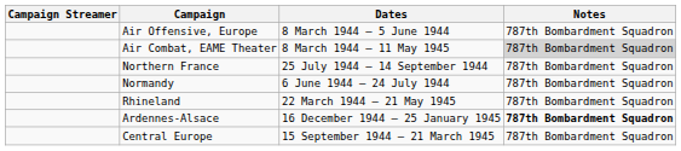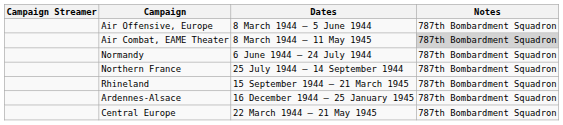 <table class="wikitable">
 <tr style="background:#efefef;">
 <th>Campaign Streamer</th>
 <th>Campaign</th>
 <th>Dates</th>
 <th>Notes</th>
 </tr>
 <tr>
 <td></td>
 <td>Air Offensive, Europe</td>
 <td>8 March 1944 – 5 June 1944</td>
 <td>787th Bombardment Squadron</td>
 </tr>
 <tr>
 <td></td>
 <td>Air Combat, EAME Theater</td>
 <td>8 March 1944 – 11 May 1945</td>
 <td style="background: lightgrey;">787th Bombardment Squadron</td>
 </tr>
 <tr>
 <td></td>
+<td>Normandy</td>
+<td>6 June 1944 – 24 July 1944</td>
+<td>787th Bombardment Squadron</td>
+</tr>
+<tr>
+<td></td>
 <td>Northern France</td>
 <td>25 July 1944 – 14 September 1944</td>
 <td>787th Bombardment Squadron</td>
 </tr>
 <tr>
 <td></td>
-<td>Normandy</td>
-<td>6 June 1944 – 24 July 1944</td>
-<td>787th Bombardment Squadron</td>
-</tr>
-<tr>
-<td></td>
 <td>Rhineland</td>
-<td>22 March 1944 – 21 May 1945</td>
+<td>15 September 1944 – 21 March 1945</td>
 <td>787th Bombardment Squadron</td>
 </tr>
 <tr>
 <td></td>
 <td>Ardennes-Alsace</td>
 <td>16 December 1944 – 25 January 1945</td>
-<td><strong>787th Bombardment Squadron</strong></td>
+<td>787th Bombardment Squadron</td>
 </tr>
 <tr>
 <td></td>
 <td>Central Europe</td>
-<td>15 September 1944 – 21 March 1945</td>
+<td>22 March 1944 – 21 May 1945</td>
 <td>787th Bombardment Squadron</td>
 </tr>
 </table>
